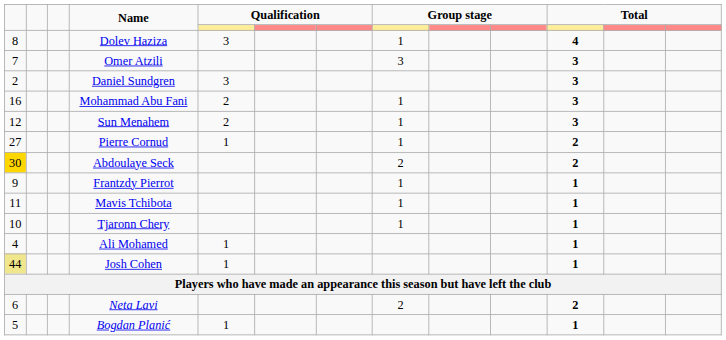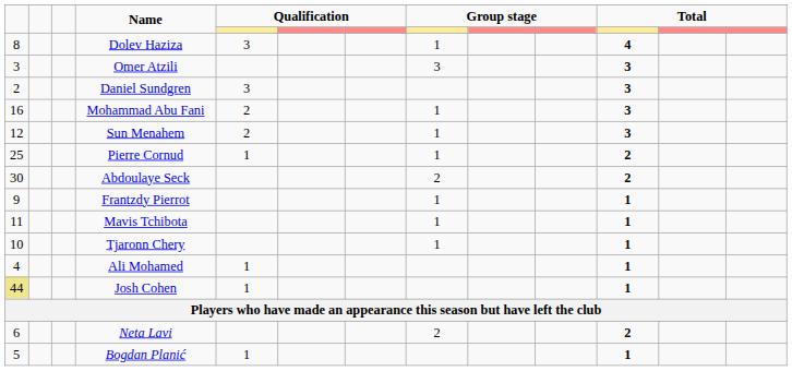 <table class="wikitable" style="font-size: 95%; text-align: center;">
 <tr>
 <td rowspan="2" style="width:3%; text-align:center;"><strong></strong></td>
 <td rowspan="2" style="width:3%; text-align:center;"><strong></strong></td>
 <td rowspan="2" style="width:3%; text-align:center;"><strong></strong></td>
 <td rowspan="2" style="width:18%; text-align:center;"><strong>Name</strong></td>
 <td colspan="3" style="text-align:center;"><strong>Qualification</strong></td>
 <td colspan="3" style="text-align:center;"><strong>Group stage</strong></td>
 <td colspan="3" style="text-align:center;"><strong>Total</strong></td>
 </tr>
 <tr>
 <th style="width:25px; background:#fe9;"></th>
 <th style="width:28px; background:#ff8888;"></th>
 <th style="width:25px; background:#ff8888;"></th>
 <th style="width:25px; background:#fe9;"></th>
 <th style="width:28px; background:#ff8888;"></th>
 <th style="width:25px; background:#ff8888;"></th>
 <th style="width:25px; background:#fe9;"></th>
 <th style="width:28px; background:#ff8888;"></th>
 <th style="width:25px; background:#ff8888;"></th>
 </tr>
 <tr>
 <td>8</td>
 <td align=center></td>
 <td></td>
 <td><a href='#'>Dolev Haziza</a></td>
 <td>3</td>
 <td></td>
 <td></td>
 <td>1</td>
 <td></td>
 <td></td>
 <td><strong>4</strong></td>
 <td></td>
 <td></td>
 </tr>
 <tr>
-<td>7</td>
+<td>3</td>
 <td align=center></td>
 <td></td>
 <td><a href='#'>Omer Atzili</a></td>
 <td></td>
 <td></td>
 <td></td>
 <td>3</td>
 <td></td>
 <td></td>
 <td><strong>3</strong></td>
 <td></td>
 <td></td>
 </tr>
 <tr>
 <td>2</td>
 <td align=center></td>
 <td></td>
 <td><a href='#'>Daniel Sundgren</a></td>
 <td>3</td>
 <td></td>
 <td></td>
 <td></td>
 <td></td>
 <td></td>
 <td><strong>3</strong></td>
 <td></td>
 <td></td>
 </tr>
 <tr>
 <td>16</td>
 <td align=center></td>
 <td></td>
 <td><a href='#'>Mohammad Abu Fani</a></td>
 <td>2</td>
 <td></td>
 <td></td>
 <td>1</td>
 <td></td>
 <td></td>
 <td><strong>3</strong></td>
 <td></td>
 <td></td>
 </tr>
 <tr>
 <td>12</td>
 <td align=center></td>
 <td></td>
 <td><a href='#'>Sun Menahem</a></td>
 <td>2</td>
 <td></td>
 <td></td>
 <td>1</td>
 <td></td>
 <td></td>
 <td><strong>3</strong></td>
 <td></td>
 <td></td>
 </tr>
 <tr>
-<td>27</td>
+<td>25</td>
 <td align=center></td>
 <td></td>
 <td><a href='#'>Pierre Cornud</a></td>
 <td>1</td>
 <td></td>
 <td></td>
 <td>1</td>
 <td></td>
 <td></td>
 <td><strong>2</strong></td>
 <td></td>
 <td></td>
 </tr>
 <tr>
-<td style="background: gold;">30</td>
+<td>30</td>
 <td align=center></td>
 <td></td>
 <td><a href='#'>Abdoulaye Seck</a></td>
 <td></td>
 <td></td>
 <td></td>
 <td>2</td>
 <td></td>
 <td></td>
 <td><strong>2</strong></td>
 <td></td>
 <td></td>
 </tr>
 <tr>
 <td>9</td>
 <td align=center></td>
 <td></td>
 <td><a href='#'>Frantzdy Pierrot</a></td>
 <td></td>
 <td></td>
 <td></td>
 <td>1</td>
 <td></td>
 <td></td>
 <td><strong>1</strong></td>
 <td></td>
 <td></td>
 </tr>
 <tr>
 <td>11</td>
 <td align=center></td>
 <td></td>
 <td><a href='#'>Mavis Tchibota</a></td>
 <td></td>
 <td></td>
 <td></td>
 <td>1</td>
 <td></td>
 <td></td>
 <td><strong>1</strong></td>
 <td></td>
 <td></td>
 </tr>
 <tr>
 <td>10</td>
 <td align=center></td>
 <td></td>
 <td><a href='#'>Tjaronn Chery</a></td>
 <td></td>
 <td></td>
 <td></td>
 <td>1</td>
 <td></td>
 <td></td>
 <td><strong>1</strong></td>
 <td></td>
 <td></td>
 </tr>
 <tr>
 <td>4</td>
 <td align=center></td>
 <td></td>
 <td><a href='#'>Ali Mohamed</a></td>
 <td>1</td>
 <td></td>
 <td></td>
 <td></td>
 <td></td>
 <td></td>
 <td><strong>1</strong></td>
 <td></td>
 <td></td>
 </tr>
 <tr>
 <td style="background: khaki;">44</td>
 <td align=center></td>
 <td></td>
 <td><a href='#'>Josh Cohen</a></td>
 <td>1</td>
 <td></td>
 <td></td>
 <td></td>
 <td></td>
 <td></td>
 <td><strong>1</strong></td>
 <td></td>
 <td></td>
 </tr>
 <tr>
 <th colspan=34>Players who have made an appearance this season but have left the club</th>
 </tr>
 <tr>
 <td>6</td>
 <td align=center></td>
 <td></td>
 <td><em><a href='#'>Neta Lavi</a></em></td>
 <td></td>
 <td></td>
 <td></td>
 <td>2</td>
 <td></td>
 <td></td>
 <td><strong>2</strong></td>
 <td></td>
 <td></td>
 </tr>
 <tr>
 <td>5</td>
 <td align=center></td>
 <td></td>
 <td><em><a href='#'>Bogdan Planić</a></em></td>
 <td>1</td>
 <td></td>
 <td></td>
 <td></td>
 <td></td>
 <td></td>
 <td><strong>1</strong></td>
 <td></td>
 <td></td>
 </tr>
 </table>
